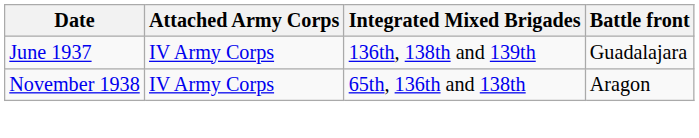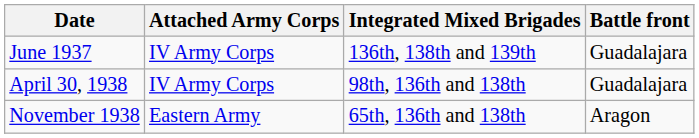 <table class = "wikitable">
 <tr>
 <th>Date</th>
 <th>Attached Army Corps</th>
 <th>Integrated Mixed Brigades</th>
 <th>Battle front</th>
 </tr>
 <tr>
 <td><a href='#'>June 1937</a></td>
 <td><a href='#'>IV Army Corps</a></td>
 <td><a href='#'>136th</a>, <a href='#'>138th</a> and <a href='#'>139th</a></td>
 <td>Guadalajara</td>
 </tr>
 <tr>
+<td><a href='#'>April 30</a>, <a href='#'>1938</a></td>
+<td><a href='#'>IV Army Corps</a></td>
+<td><a href='#'>98th</a>, <a href='#'>136th</a> and <a href='#'>138th</a></td>
+<td>Guadalajara</td>
+</tr>
+<tr>
 <td><a href='#'>November 1938</a></td>
-<td><a href='#'>IV Army Corps</a></td>
+<td><a href='#'>Eastern Army</a></td>
 <td><a href='#'>65th</a>, <a href='#'>136th</a> and <a href='#'>138th</a></td>
 <td>Aragon</td>
 </tr>
 </table>
